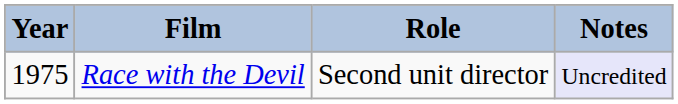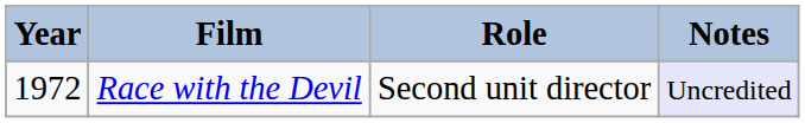 <table class="wikitable" style="font-size:95%;">
 <tr>
 <th style="background:#B0C4DE;">Year</th>
 <th style="background:#B0C4DE;">Film</th>
 <th style="background:#B0C4DE;">Role</th>
 <th style="background:#B0C4DE;">Notes</th>
 </tr>
 <tr>
-<td>1975</td>
+<td>1972</td>
 <td><em><a href='#'>Race with the Devil</a></em></td>
 <td>Second unit director</td>
 <td style="background: lavender; text-align:center;"><small>Uncredited</small></td>
 </tr>
 </table>
